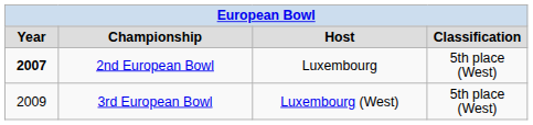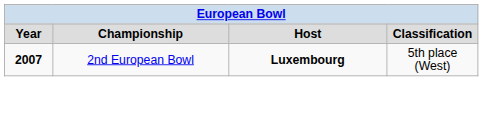 <table class="wikitable" style=font-size:90%>
 <tr align=center style="background:#ccddee;">
 <td colspan=4><strong><a href='#'>European Bowl</a></strong></td>
 </tr>
 <tr align=center bgcolor="#dddddd">
 <td width=50><strong>Year</strong></td>
 <td width=200><strong>Championship</strong></td>
 <td width=180><strong>Host</strong></td>
 <td width=100><strong>Classification</strong></td>
 </tr>
 <tr align=center>
 <td><strong>2007</strong></td>
 <td><a href='#'>2nd European Bowl</a></td>
-<td>Luxembourg</td>
-<td align="center">5th place (West)</td>
-</tr>
-<tr align=center>
-<td>2009</td>
-<td><a href='#'>3rd European Bowl</a></td>
-<td><a href='#'>Luxembourg</a> (West)</td>
+<td><strong>Luxembourg</strong></td>
 <td align="center">5th place (West)</td>
 </tr>
 </table>
